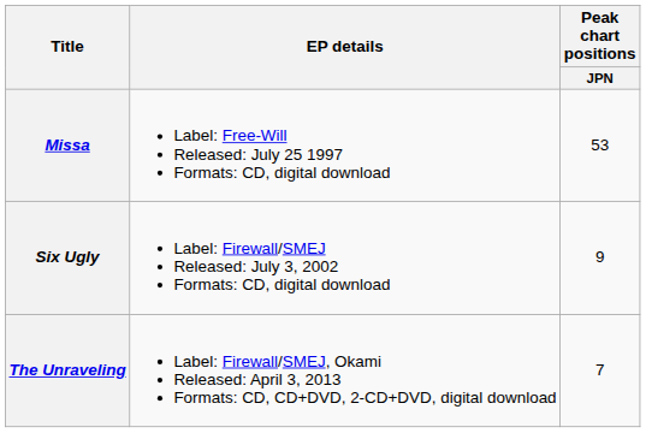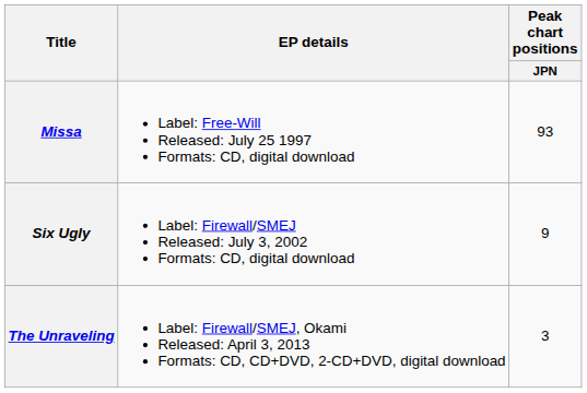 <table class="wikitable plainrowheaders">
 <tr>
 <th scope="col" rowspan="2">Title</th>
 <th scope="col" rowspan="2">EP details</th>
 <th scope="col">Peak chart positions</th>
 </tr>
 <tr>
 <th scope="col" style="width:4em;font-size:85%">JPN<br></th>
 </tr>
 <tr>
 <th scope="row"><em><a href='#'>Missa</a></em></th>
 <td><br><ul><li>Label: <a href='#'>Free-Will</a></li><li>Released: July 25 1997</li><li>Formats: CD, digital download</li></ul></td>
-<td align="center">53</td>
+<td align="center">93</td>
 </tr>
 <tr>
 <th scope="row"><em>Six Ugly</em></th>
 <td><br><ul><li>Label: <a href='#'>Firewall</a>/<a href='#'>SMEJ</a></li><li>Released: July 3, 2002</li><li>Formats: CD, digital download</li></ul></td>
 <td align="center">9</td>
 </tr>
 <tr>
 <th scope="row"><em><a href='#'>The Unraveling</a></em></th>
 <td><br><ul><li>Label: <a href='#'>Firewall</a>/<a href='#'>SMEJ</a>, Okami</li><li>Released: April 3, 2013</li><li>Formats: CD, CD+DVD, 2-CD+DVD, digital download</li></ul></td>
-<td align="center">7</td>
+<td align="center">3</td>
 </tr>
 </table>
